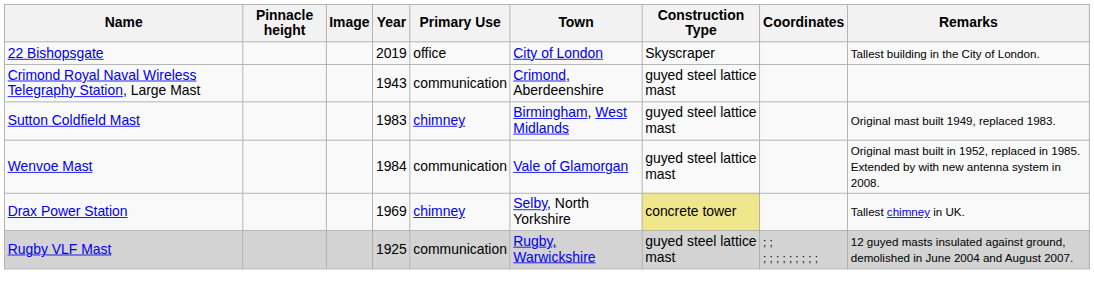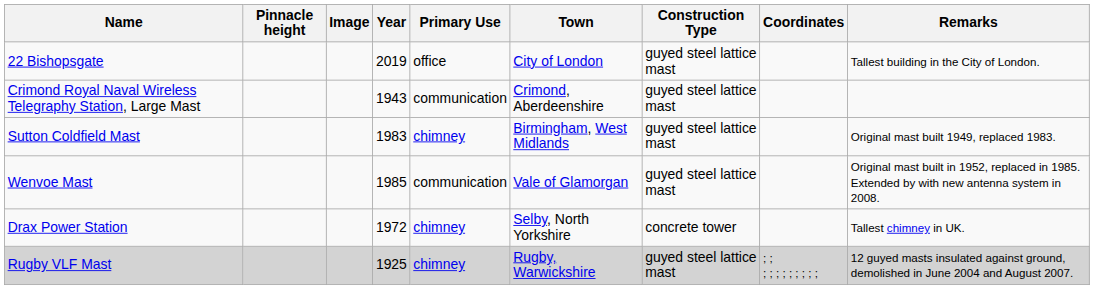 <table class="wikitable sortable">
 <tr>
 <th>Name</th>
 <th>Pinnacle height</th>
 <th>Image</th>
 <th>Year</th>
 <th>Primary Use</th>
 <th>Town</th>
 <th>Construction Type</th>
 <th>Coordinates</th>
 <th>Remarks</th>
 </tr>
 <tr>
 <td><a href='#'>22 Bishopsgate</a></td>
 <td></td>
 <td></td>
 <td>2019</td>
 <td>office</td>
 <td><a href='#'>City of London</a></td>
-<td>Skyscraper</td>
+<td>guyed steel lattice mast</td>
 <td><br></td>
 <td><small>Tallest building in the City of London.</small></td>
 </tr>
 <tr>
 <td><a href='#'>Crimond Royal Naval Wireless Telegraphy Station</a>, Large Mast</td>
 <td></td>
 <td></td>
 <td>1943</td>
 <td>communication</td>
 <td><a href='#'>Crimond</a>, Aberdeenshire</td>
 <td>guyed steel lattice mast</td>
 <td></td>
 <td></td>
 </tr>
 <tr>
 <td><a href='#'>Sutton Coldfield Mast</a></td>
 <td></td>
 <td></td>
 <td>1983</td>
 <td><a href='#'>chimney</a></td>
 <td><a href='#'>Birmingham</a>, <a href='#'>West Midlands</a></td>
 <td>guyed steel lattice mast</td>
 <td></td>
 <td><small>Original mast built 1949, replaced 1983.</small></td>
 </tr>
 <tr>
 <td><a href='#'>Wenvoe Mast</a></td>
 <td></td>
 <td></td>
-<td>1984</td>
+<td>1985</td>
 <td>communication</td>
 <td><a href='#'>Vale of Glamorgan</a></td>
 <td>guyed steel lattice mast</td>
 <td></td>
 <td><small>Original mast built in 1952, replaced in 1985. Extended by  with new antenna system in 2008.</small></td>
 </tr>
 <tr>
 <td nowrap=""><a href='#'>Drax Power Station</a></td>
 <td nowrap=""></td>
 <td></td>
-<td>1969</td>
+<td>1972</td>
 <td><a href='#'>chimney</a></td>
 <td><a href='#'>Selby</a>, North Yorkshire</td>
-<td style="background: khaki;">concrete tower</td>
+<td>concrete tower</td>
 <td></td>
 <td><small>Tallest <a href='#'>chimney</a> in UK.</small></td>
 </tr>
 <tr bgcolor=#D3D3D3>
 <td><a href='#'>Rugby VLF Mast</a></td>
 <td></td>
 <td></td>
 <td>1925</td>
-<td>communication</td>
+<td><a href='#'>chimney</a></td>
 <td><a href='#'>Rugby, Warwickshire</a></td>
 <td>guyed steel lattice mast</td>
 <td><small>; ;</small><br><small>; ; ; ; ; ; ; ; ; </small></td>
 <td><small>12 guyed masts insulated against ground, demolished in June 2004 and August 2007.</small></td>
 </tr>
 </table>
